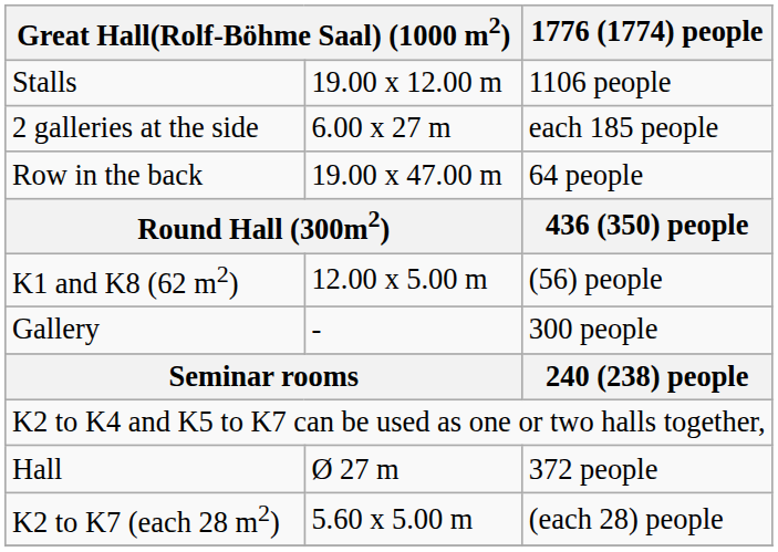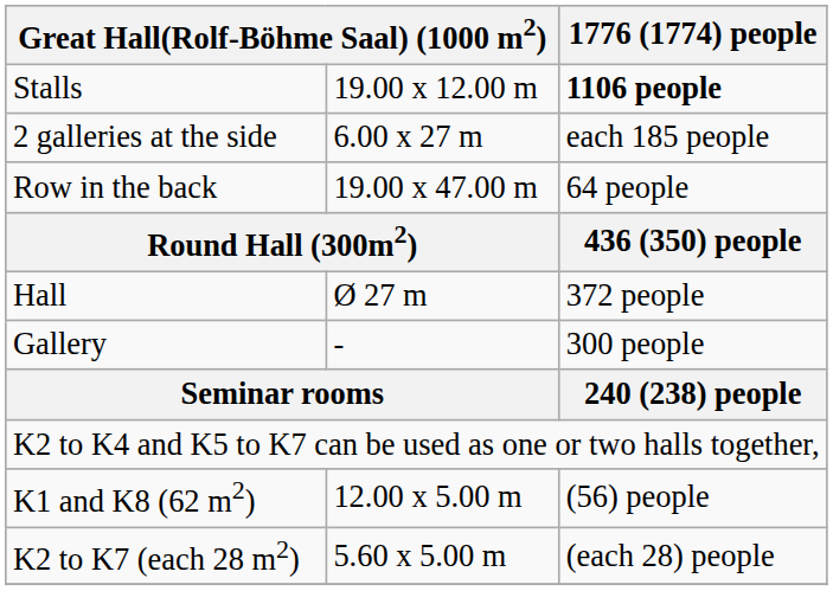 <table class="wikitable">
 <tr>
 <th colspan=2>Great Hall(Rolf-Böhme Saal) (1000 m<sup>2</sup>)</th>
 <th align=left>1776 (1774) people</th>
 </tr>
 <tr>
 <td>Stalls</td>
 <td>19.00 x 12.00 m</td>
-<td>1106 people</td>
+<td><strong>1106 people</strong></td>
 </tr>
 <tr>
 <td>2 galleries at the side</td>
 <td>6.00 x 27 m</td>
 <td>each 185 people</td>
 </tr>
 <tr>
 <td>Row in the back</td>
 <td>19.00 x 47.00 m</td>
 <td>64 people</td>
 </tr>
 <tr>
 <th colspan=2>Round Hall (300m<sup>2</sup>)</th>
 <th align=left>436 (350) people</th>
 </tr>
 <tr>
-<td>K1 and K8 (62 m<sup>2</sup>)</td>
-<td>12.00 x 5.00 m</td>
-<td>(56) people</td>
+<td>Hall</td>
+<td>Ø 27 m</td>
+<td>372 people</td>
 </tr>
 <tr>
 <td>Gallery</td>
 <td>-</td>
 <td>300 people</td>
 </tr>
 <tr>
 <th colspan=2>Seminar rooms</th>
 <th align=left>240 (238) people</th>
 </tr>
 <tr>
 <td Colspan=3>K2 to K4 and K5 to K7 can be used as one or two halls together,</td>
 </tr>
 <tr>
-<td>Hall</td>
-<td>Ø 27 m</td>
-<td>372 people</td>
+<td>K1 and K8 (62 m<sup>2</sup>)</td>
+<td>12.00 x 5.00 m</td>
+<td>(56) people</td>
 </tr>
 <tr>
 <td>K2 to K7 (each 28 m<sup>2</sup>)</td>
 <td>5.60 x 5.00 m</td>
 <td>(each 28) people</td>
 </tr>
 <tr>
 </tr>
 </table>
